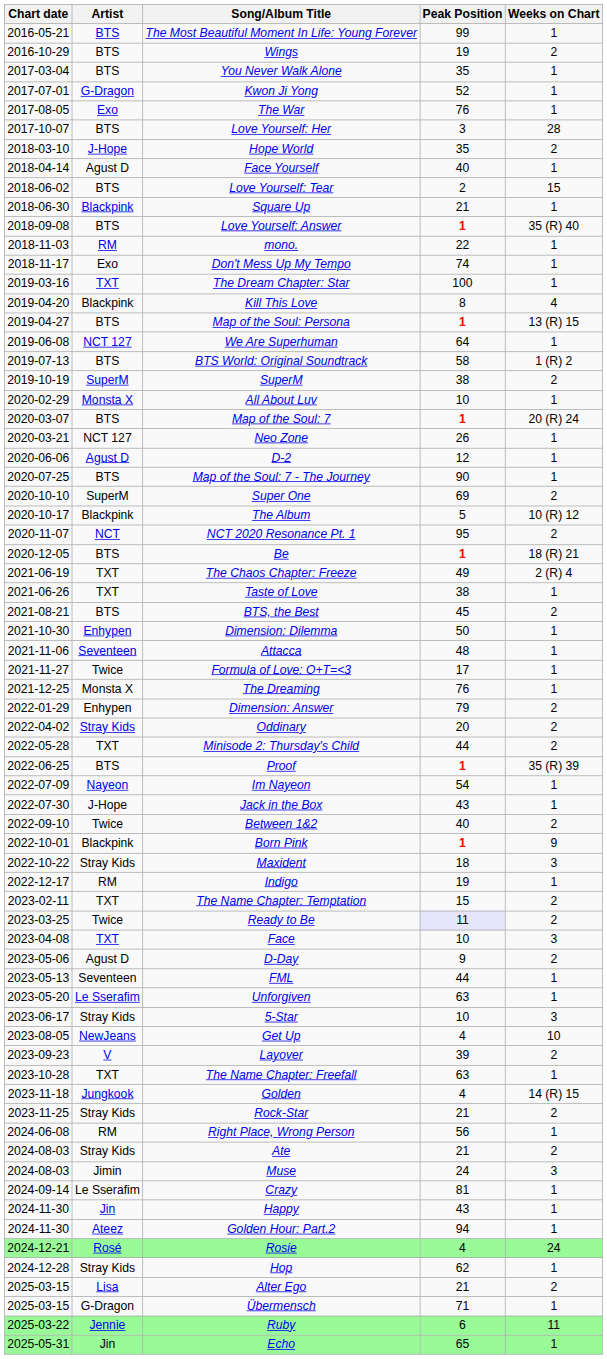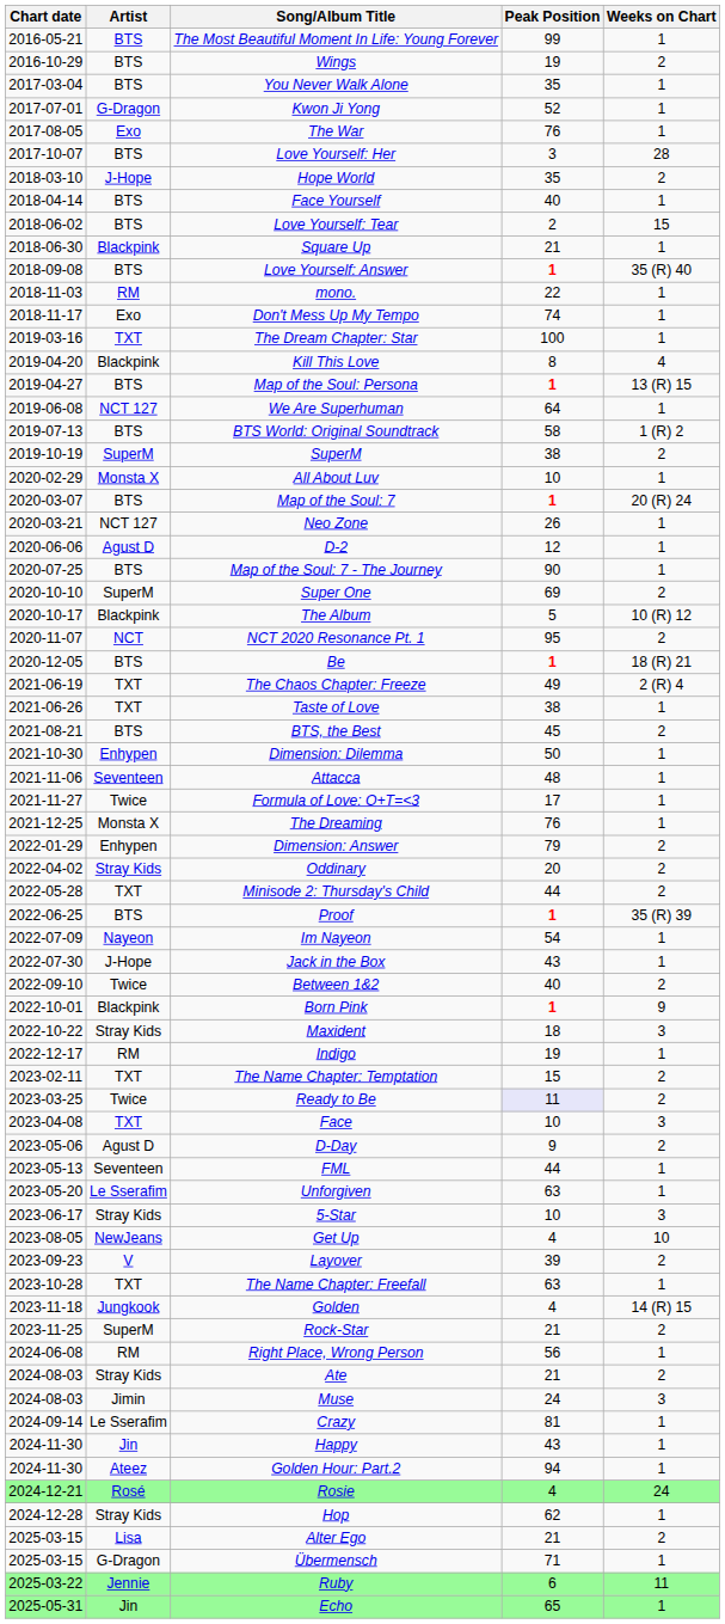 <table class="wikitable sortable" style="text-align:center">
 <tr>
 <th>Chart date</th>
 <th>Artist</th>
 <th>Song/Album Title</th>
 <th>Peak Position</th>
 <th>Weeks on Chart</th>
 </tr>
 <tr>
 <td>2016-05-21</td>
 <td><a href='#'>BTS</a></td>
 <td><em><a href='#'>The Most Beautiful Moment In Life: Young Forever</a></em></td>
 <td>99</td>
 <td>1</td>
 </tr>
 <tr>
 <td>2016-10-29</td>
 <td>BTS</td>
 <td><em><a href='#'>Wings</a></em></td>
 <td>19</td>
 <td>2</td>
 </tr>
 <tr>
 <td>2017-03-04</td>
 <td>BTS</td>
 <td><em><a href='#'>You Never Walk Alone</a></em></td>
 <td>35</td>
 <td>1</td>
 </tr>
 <tr>
 <td>2017-07-01</td>
 <td><a href='#'>G-Dragon</a></td>
 <td><em><a href='#'>Kwon Ji Yong</a></em></td>
 <td>52</td>
 <td>1</td>
 </tr>
 <tr>
 <td>2017-08-05</td>
 <td><a href='#'>Exo</a></td>
 <td><em><a href='#'>The War</a></em></td>
 <td>76</td>
 <td>1</td>
 </tr>
 <tr>
 <td>2017-10-07</td>
 <td>BTS</td>
 <td><em><a href='#'>Love Yourself: Her</a></em></td>
 <td>3</td>
 <td>28</td>
 </tr>
 <tr>
 <td>2018-03-10</td>
 <td><a href='#'>J-Hope</a></td>
 <td><em><a href='#'>Hope World</a></em></td>
 <td>35</td>
 <td>2</td>
 </tr>
 <tr>
 <td>2018-04-14</td>
-<td>Agust D</td>
+<td>BTS</td>
 <td><em><a href='#'>Face Yourself</a></em></td>
 <td>40</td>
 <td>1</td>
 </tr>
 <tr>
 <td>2018-06-02</td>
 <td>BTS</td>
 <td><em><a href='#'>Love Yourself: Tear</a></em></td>
 <td>2</td>
 <td>15</td>
 </tr>
 <tr>
 <td>2018-06-30</td>
 <td><a href='#'>Blackpink</a></td>
 <td><em><a href='#'>Square Up</a></em></td>
 <td>21</td>
 <td>1</td>
 </tr>
 <tr>
 <td>2018-09-08</td>
 <td>BTS</td>
 <td><em><a href='#'>Love Yourself: Answer</a></em></td>
 <td style="color:red"><strong>1</strong></td>
 <td>35 (R) 40</td>
 </tr>
 <tr>
 <td>2018-11-03</td>
 <td><a href='#'>RM</a></td>
 <td><em><a href='#'>mono.</a></em></td>
 <td>22</td>
 <td>1</td>
 </tr>
 <tr>
 <td>2018-11-17</td>
 <td>Exo</td>
 <td><em><a href='#'>Don't Mess Up My Tempo</a></em></td>
 <td>74</td>
 <td>1</td>
 </tr>
 <tr>
 <td>2019-03-16</td>
 <td><a href='#'>TXT</a></td>
 <td><em><a href='#'>The Dream Chapter: Star</a></em></td>
 <td>100</td>
 <td>1</td>
 </tr>
 <tr>
 <td>2019-04-20</td>
 <td>Blackpink</td>
 <td><em><a href='#'>Kill This Love</a></em></td>
 <td>8</td>
 <td>4</td>
 </tr>
 <tr>
 <td>2019-04-27</td>
 <td>BTS</td>
 <td><em><a href='#'>Map of the Soul: Persona</a></em></td>
 <td style="color:red"><strong>1</strong></td>
 <td>13 (R) 15</td>
 </tr>
 <tr>
 <td>2019-06-08</td>
 <td><a href='#'>NCT 127</a></td>
 <td><em><a href='#'>We Are Superhuman</a></em></td>
 <td>64</td>
 <td>1</td>
 </tr>
 <tr>
 <td>2019-07-13</td>
 <td>BTS</td>
 <td><em><a href='#'>BTS World: Original Soundtrack</a></em></td>
 <td>58</td>
 <td>1 (R) 2</td>
 </tr>
 <tr>
 <td>2019-10-19</td>
 <td><a href='#'>SuperM</a></td>
 <td><em><a href='#'>SuperM</a></em></td>
 <td>38</td>
 <td>2</td>
 </tr>
 <tr>
 <td>2020-02-29</td>
 <td><a href='#'>Monsta X</a></td>
 <td><em><a href='#'>All About Luv</a></em></td>
 <td>10</td>
 <td>1</td>
 </tr>
 <tr>
 <td>2020-03-07</td>
 <td>BTS</td>
 <td><em><a href='#'>Map of the Soul: 7</a></em></td>
 <td style="color:red"><strong>1</strong></td>
 <td>20 (R) 24</td>
 </tr>
 <tr>
 <td>2020-03-21</td>
 <td>NCT 127</td>
 <td><em><a href='#'>Neo Zone</a></em></td>
 <td>26</td>
 <td>1</td>
 </tr>
 <tr>
 <td>2020-06-06</td>
 <td><a href='#'>Agust D</a></td>
 <td><em><a href='#'>D-2</a></em></td>
 <td>12</td>
 <td>1</td>
 </tr>
 <tr>
 <td>2020-07-25</td>
 <td>BTS</td>
 <td><em><a href='#'>Map of the Soul: 7 - The Journey</a></em></td>
 <td>90</td>
 <td>1</td>
 </tr>
 <tr>
 <td>2020-10-10</td>
 <td>SuperM</td>
 <td><em><a href='#'>Super One</a></em></td>
 <td>69</td>
 <td>2</td>
 </tr>
 <tr>
 <td>2020-10-17</td>
 <td>Blackpink</td>
 <td><em><a href='#'>The Album</a></em></td>
 <td>5</td>
 <td>10 (R) 12</td>
 </tr>
 <tr>
 <td>2020-11-07</td>
 <td><a href='#'>NCT</a></td>
 <td><em><a href='#'>NCT 2020 Resonance Pt. 1</a></em></td>
 <td>95</td>
 <td>2</td>
 </tr>
 <tr>
 <td>2020-12-05</td>
 <td>BTS</td>
 <td><em><a href='#'>Be</a></em></td>
 <td style="color:red"><strong>1</strong></td>
 <td>18 (R) 21</td>
 </tr>
 <tr>
 <td>2021-06-19</td>
 <td>TXT</td>
 <td><em><a href='#'>The Chaos Chapter: Freeze</a></em></td>
 <td>49</td>
 <td>2 (R) 4</td>
 </tr>
 <tr>
 <td>2021-06-26</td>
 <td>TXT</td>
 <td><em><a href='#'>Taste of Love</a></em></td>
 <td>38</td>
 <td>1</td>
 </tr>
 <tr>
 <td>2021-08-21</td>
 <td>BTS</td>
 <td><em><a href='#'>BTS, the Best</a></em></td>
 <td>45</td>
 <td>2</td>
 </tr>
 <tr>
 <td>2021-10-30</td>
 <td><a href='#'>Enhypen</a></td>
 <td><em><a href='#'>Dimension: Dilemma</a></em></td>
 <td>50</td>
 <td>1</td>
 </tr>
 <tr>
 <td>2021-11-06</td>
 <td><a href='#'>Seventeen</a></td>
 <td><em><a href='#'>Attacca</a></em></td>
 <td>48</td>
 <td>1</td>
 </tr>
 <tr>
 <td>2021-11-27</td>
 <td>Twice</td>
 <td><em><a href='#'>Formula of Love: O+T=<3</a></em></td>
 <td>17</td>
 <td>1</td>
 </tr>
 <tr>
 <td>2021-12-25</td>
 <td>Monsta X</td>
 <td><em><a href='#'>The Dreaming</a></em></td>
 <td>76</td>
 <td>1</td>
 </tr>
 <tr>
 <td>2022-01-29</td>
 <td>Enhypen</td>
 <td><em><a href='#'>Dimension: Answer</a></em></td>
 <td>79</td>
 <td>2</td>
 </tr>
 <tr>
 <td>2022-04-02</td>
 <td><a href='#'>Stray Kids</a></td>
 <td><em><a href='#'>Oddinary</a></em></td>
 <td>20</td>
 <td>2</td>
 </tr>
 <tr>
 <td>2022-05-28</td>
 <td>TXT</td>
 <td><em><a href='#'>Minisode 2: Thursday's Child</a></em></td>
 <td>44</td>
 <td>2</td>
 </tr>
 <tr>
 <td>2022-06-25</td>
 <td>BTS</td>
 <td><em><a href='#'>Proof</a></em></td>
 <td style="color:red;"><strong>1</strong></td>
 <td>35 (R) 39</td>
 </tr>
 <tr>
 <td>2022-07-09</td>
 <td><a href='#'>Nayeon</a></td>
 <td><em><a href='#'>Im Nayeon</a></em></td>
 <td>54</td>
 <td>1</td>
 </tr>
 <tr>
 <td>2022-07-30</td>
 <td>J-Hope</td>
 <td><em><a href='#'>Jack in the Box</a></em></td>
 <td>43</td>
 <td>1</td>
 </tr>
 <tr>
 <td>2022-09-10</td>
 <td>Twice</td>
 <td><em><a href='#'>Between 1&2</a></em></td>
 <td>40</td>
 <td>2</td>
 </tr>
 <tr>
 <td>2022-10-01</td>
 <td>Blackpink</td>
 <td><em><a href='#'>Born Pink</a></em></td>
 <td style="color:red"><strong>1</strong></td>
 <td>9</td>
 </tr>
 <tr>
 <td>2022-10-22</td>
 <td>Stray Kids</td>
 <td><em><a href='#'>Maxident</a></em></td>
 <td>18</td>
 <td>3</td>
 </tr>
 <tr>
 <td>2022-12-17</td>
 <td>RM</td>
 <td><em><a href='#'>Indigo</a></em></td>
 <td>19</td>
 <td>1</td>
 </tr>
 <tr>
 <td>2023-02-11</td>
 <td>TXT</td>
 <td><em><a href='#'>The Name Chapter: Temptation</a></em></td>
 <td>15</td>
 <td>2</td>
 </tr>
 <tr>
 <td>2023-03-25</td>
 <td>Twice</td>
 <td><em><a href='#'>Ready to Be</a></em></td>
 <td style="background: lavender;">11</td>
 <td>2</td>
 </tr>
 <tr>
 <td>2023-04-08</td>
 <td><a href='#'>TXT</a></td>
 <td><em><a href='#'>Face</a></em></td>
 <td>10</td>
 <td>3</td>
 </tr>
 <tr>
 <td>2023-05-06</td>
 <td>Agust D</td>
 <td><em><a href='#'>D-Day</a></em></td>
 <td>9</td>
 <td>2</td>
 </tr>
 <tr>
 <td>2023-05-13</td>
 <td>Seventeen</td>
 <td><em><a href='#'>FML</a></em></td>
 <td>44</td>
 <td>1</td>
 </tr>
 <tr>
 <td>2023-05-20</td>
 <td><a href='#'>Le Sserafim</a></td>
 <td><em><a href='#'>Unforgiven</a></em></td>
 <td>63</td>
 <td>1</td>
 </tr>
 <tr>
 <td>2023-06-17</td>
 <td>Stray Kids</td>
 <td><em><a href='#'>5-Star</a></em></td>
 <td>10</td>
 <td>3</td>
 </tr>
 <tr>
 <td>2023-08-05</td>
 <td><a href='#'>NewJeans</a></td>
 <td><em><a href='#'>Get Up</a></em></td>
 <td>4</td>
 <td>10</td>
 </tr>
 <tr>
 <td>2023-09-23</td>
 <td><a href='#'>V</a></td>
 <td><em><a href='#'>Layover</a></em></td>
 <td>39</td>
 <td>2</td>
 </tr>
 <tr>
 <td>2023-10-28</td>
 <td>TXT</td>
 <td><em><a href='#'>The Name Chapter: Freefall</a></em></td>
 <td>63</td>
 <td>1</td>
 </tr>
 <tr>
 <td>2023-11-18</td>
 <td><a href='#'>Jungkook</a></td>
 <td><em><a href='#'>Golden</a></em></td>
 <td>4</td>
 <td>14 (R) 15</td>
 </tr>
 <tr>
 <td>2023-11-25</td>
-<td>Stray Kids</td>
+<td>SuperM</td>
 <td><em><a href='#'>Rock-Star</a></em></td>
 <td>21</td>
 <td>2</td>
 </tr>
 <tr>
 <td>2024-06-08</td>
 <td>RM</td>
 <td><em><a href='#'>Right Place, Wrong Person</a></em></td>
 <td>56</td>
 <td>1</td>
 </tr>
 <tr>
 <td>2024-08-03</td>
 <td>Stray Kids</td>
 <td><em><a href='#'>Ate</a></em></td>
 <td>21</td>
 <td>2</td>
 </tr>
 <tr>
 <td>2024-08-03</td>
 <td>Jimin</td>
 <td><em><a href='#'>Muse</a></em></td>
 <td>24</td>
 <td>3</td>
 </tr>
 <tr>
 <td>2024-09-14</td>
 <td>Le Sserafim</td>
 <td><em><a href='#'>Crazy</a></em></td>
 <td>81</td>
 <td>1</td>
 </tr>
 <tr>
 <td>2024-11-30</td>
 <td><a href='#'>Jin</a></td>
 <td><em><a href='#'>Happy</a></em></td>
 <td>43</td>
 <td>1</td>
 </tr>
 <tr>
 <td>2024-11-30</td>
 <td><a href='#'>Ateez</a></td>
 <td><em><a href='#'>Golden Hour: Part.2</a></em></td>
 <td>94</td>
 <td>1</td>
 </tr>
 <tr style="background:palegreen;">
 <td>2024-12-21</td>
 <td><a href='#'>Rosé</a></td>
 <td><em><a href='#'>Rosie</a></em></td>
 <td>4</td>
 <td>24</td>
 </tr>
 <tr>
 <td>2024-12-28</td>
 <td>Stray Kids</td>
 <td><em><a href='#'>Hop</a></em></td>
 <td>62</td>
 <td>1</td>
 </tr>
 <tr>
 <td>2025-03-15</td>
 <td><a href='#'>Lisa</a></td>
 <td><em><a href='#'>Alter Ego</a></em></td>
 <td>21</td>
 <td>2</td>
 </tr>
 <tr>
 <td>2025-03-15</td>
 <td>G-Dragon</td>
 <td><em><a href='#'>Übermensch</a></em></td>
 <td>71</td>
 <td>1</td>
 </tr>
 <tr style="background:palegreen;">
 <td>2025-03-22</td>
 <td><a href='#'>Jennie</a></td>
 <td><em><a href='#'>Ruby</a></em></td>
 <td>6</td>
 <td>11</td>
 </tr>
 <tr style="background:palegreen;">
 <td>2025-05-31</td>
 <td>Jin</td>
 <td><em><a href='#'>Echo</a></em></td>
 <td>65</td>
 <td>1</td>
 </tr>
 </table>
